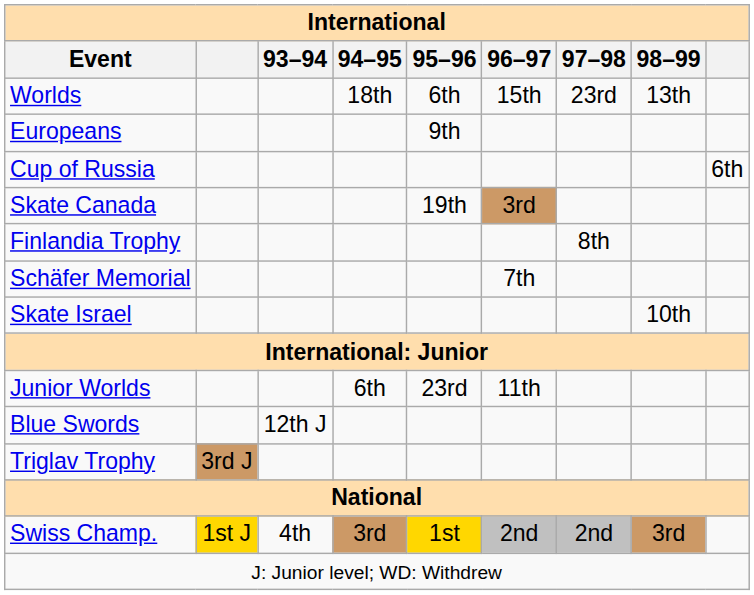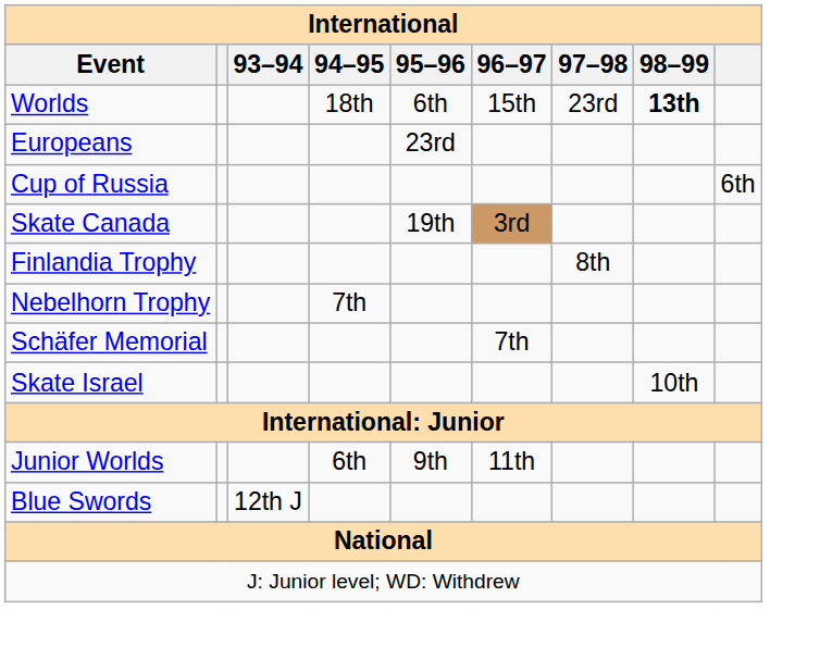 <table class="wikitable" style="text-align:center">
 <tr>
 <th style="background-color: #ffdead; " colspan=9 align=center>International</th>
 </tr>
 <tr>
 <th>Event</th>
 <th></th>
 <th>93–94</th>
 <th>94–95</th>
 <th>95–96</th>
 <th>96–97</th>
 <th>97–98</th>
 <th>98–99</th>
 <th></th>
 </tr>
 <tr>
 <td align=left><a href='#'>Worlds</a></td>
 <td></td>
 <td></td>
 <td>18th</td>
 <td>6th</td>
 <td>15th</td>
 <td>23rd</td>
-<td>13th</td>
+<td><strong>13th</strong></td>
 <td></td>
 </tr>
 <tr>
 <td align=left><a href='#'>Europeans</a></td>
 <td></td>
 <td></td>
 <td></td>
-<td>9th</td>
+<td>23rd</td>
 <td></td>
 <td></td>
 <td></td>
 <td></td>
 </tr>
 <tr>
 <td align=left> <a href='#'>Cup of Russia</a></td>
 <td></td>
 <td></td>
 <td></td>
 <td></td>
 <td></td>
 <td></td>
 <td></td>
 <td>6th</td>
 </tr>
 <tr>
 <td align=left> <a href='#'>Skate Canada</a></td>
 <td></td>
 <td></td>
 <td></td>
 <td>19th</td>
 <td bgcolor=cc9966>3rd</td>
 <td></td>
 <td></td>
 <td></td>
 </tr>
 <tr>
 <td align=left><a href='#'>Finlandia Trophy</a></td>
 <td></td>
 <td></td>
 <td></td>
 <td></td>
 <td></td>
 <td>8th</td>
 <td></td>
 <td></td>
 </tr>
 <tr>
+<td align=left><a href='#'>Nebelhorn Trophy</a></td>
+<td></td>
+<td></td>
+<td>7th</td>
+<td></td>
+<td></td>
+<td></td>
+<td></td>
+<td></td>
+</tr>
+<tr>
 <td align=left><a href='#'>Schäfer Memorial</a></td>
 <td></td>
 <td></td>
 <td></td>
 <td></td>
 <td>7th</td>
 <td></td>
 <td></td>
 <td></td>
 </tr>
 <tr>
 <td align=left><a href='#'>Skate Israel</a></td>
 <td></td>
 <td></td>
 <td></td>
 <td></td>
 <td></td>
 <td></td>
 <td>10th</td>
 <td></td>
 </tr>
 <tr>
 <th style="background-color: #ffdead; " colspan=9 align=center>International: Junior</th>
 </tr>
 <tr>
 <td align=left><a href='#'>Junior Worlds</a></td>
 <td></td>
 <td></td>
 <td>6th</td>
-<td>23rd</td>
+<td>9th</td>
 <td>11th</td>
 <td></td>
 <td></td>
 <td></td>
 </tr>
 <tr>
 <td align=left><a href='#'>Blue Swords</a></td>
 <td></td>
 <td>12th J</td>
 <td></td>
 <td></td>
 <td></td>
 <td></td>
 <td></td>
 <td></td>
 </tr>
 <tr>
-<td align=left><a href='#'>Triglav Trophy</a></td>
-<td bgcolor=cc9966>3rd J</td>
-<td></td>
-<td></td>
-<td></td>
-<td></td>
-<td></td>
-<td></td>
-<td></td>
-</tr>
-<tr>
 <th style="background-color: #ffdead; " colspan=9 align=center>National</th>
-</tr>
-<tr>
-<td align=left><a href='#'>Swiss Champ.</a></td>
-<td bgcolor=gold>1st J</td>
-<td>4th</td>
-<td bgcolor=cc9966>3rd</td>
-<td bgcolor=gold>1st</td>
-<td bgcolor=silver>2nd</td>
-<td bgcolor=silver>2nd</td>
-<td bgcolor=cc9966>3rd</td>
-<td></td>
 </tr>
 <tr>
 <td colspan=9 align=center><small> J: Junior level; WD: Withdrew </small></td>
 </tr>
 </table>
